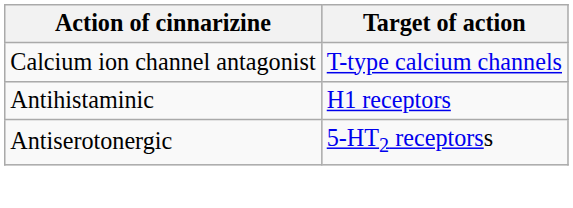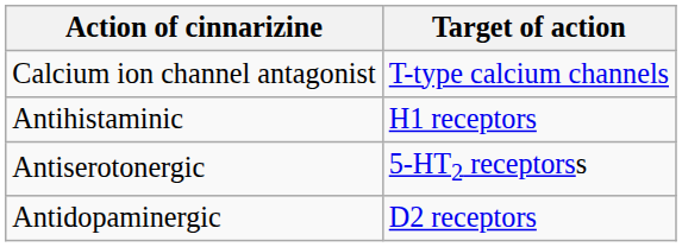 <table class="wikitable">
 <tr>
 <th>Action of cinnarizine</th>
 <th>Target of action</th>
 </tr>
 <tr>
 <td>Calcium ion channel antagonist</td>
 <td><a href='#'>T-type calcium channels</a></td>
 </tr>
 <tr>
 <td>Antihistaminic</td>
 <td><a href='#'>H1 receptors</a></td>
 </tr>
 <tr>
 <td>Antiserotonergic</td>
 <td><a href='#'>5-HT<sub>2</sub> receptors</a>s</td>
 </tr>
+<tr>
+<td>Antidopaminergic</td>
+<td><a href='#'>D2 receptors</a></td>
+</tr>
 </table>
